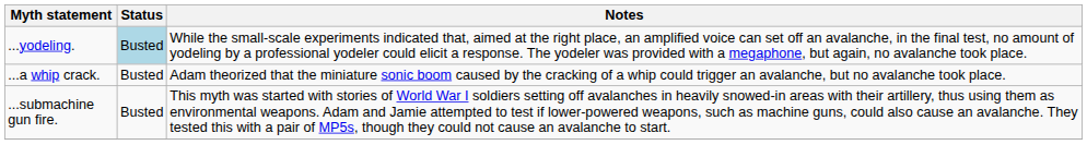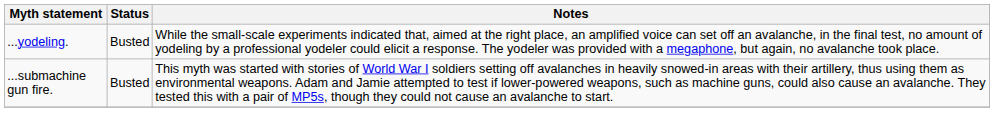 <table class="wikitable plainrowheaders">
 <tr>
 <th>Myth statement</th>
 <th>Status</th>
 <th>Notes</th>
 </tr>
 <tr>
 <td>...<a href='#'>yodeling</a>.</td>
-<td style="background: lightblue;"><span>Busted</span></td>
+<td><span>Busted</span></td>
 <td>While the small-scale experiments indicated that, aimed at the right place, an amplified voice can set off an avalanche, in the final test, no amount of yodeling by a professional yodeler could elicit a response. The yodeler was provided with a <a href='#'>megaphone</a>, but again, no avalanche took place.</td>
-</tr>
-<tr>
-<td>...a <a href='#'>whip</a> crack.</td>
-<td><span>Busted</span></td>
-<td>Adam theorized that the miniature <a href='#'>sonic boom</a> caused by the cracking of a whip could trigger an avalanche, but no avalanche took place.</td>
 </tr>
 <tr>
 <td>...submachine gun fire.</td>
 <td><span>Busted</span></td>
 <td>This myth was started with stories of <a href='#'>World War I</a> soldiers setting off avalanches in heavily snowed-in areas with their artillery, thus using them as environmental weapons.  Adam and Jamie attempted to test if lower-powered weapons, such as machine guns, could also cause an avalanche. They tested this with a pair of <a href='#'>MP5s</a>, though they could not cause an avalanche to start.</td>
 </tr>
 <tr>
 </tr>
 </table>
